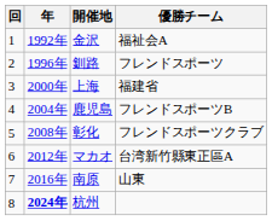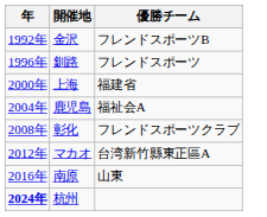 <table class="wikitable">
 <tr>
-<th>回</th>
 <th>年</th>
 <th>開催地</th>
 <th>優勝チーム</th>
 </tr>
 <tr>
-<td>1</td>
 <td><a href='#'>1992年</a></td>
 <td> <a href='#'>金沢</a></td>
-<td>福祉会A</td>
+<td>フレンドスポーツB</td>
 </tr>
 <tr>
-<td>2</td>
 <td><a href='#'>1996年</a></td>
 <td> <a href='#'>釧路</a></td>
 <td> フレンドスポーツ</td>
 </tr>
 <tr>
-<td>3</td>
 <td><a href='#'>2000年</a></td>
 <td> <a href='#'>上海</a></td>
 <td> 福建省</td>
 </tr>
 <tr>
-<td>4</td>
 <td><a href='#'>2004年</a></td>
 <td> <a href='#'>鹿児島</a></td>
-<td>フレンドスポーツB</td>
+<td>福祉会A</td>
 </tr>
 <tr>
-<td>5</td>
 <td><a href='#'>2008年</a></td>
 <td>  <a href='#'>彰化</a></td>
 <td>フレンドスポーツクラブ</td>
 </tr>
 <tr>
-<td>6</td>
 <td><a href='#'>2012年</a></td>
 <td> <a href='#'>マカオ</a></td>
 <td>台湾新竹縣東正區A</td>
 </tr>
 <tr>
-<td>7</td>
 <td><a href='#'>2016年</a></td>
 <td> <a href='#'>南原</a></td>
 <td> 山東</td>
 </tr>
 <tr>
-<td>8</td>
 <td><strong><a href='#'>2024年</a></strong></td>
 <td> <a href='#'>杭州</a></td>
 <td></td>
 </tr>
 </table>
